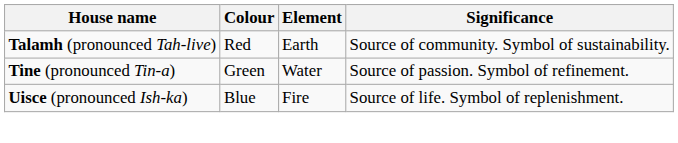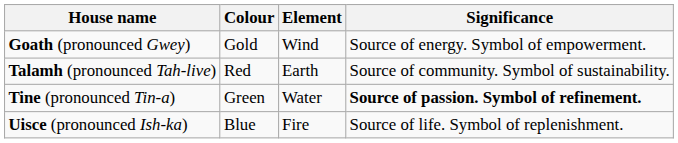 <table class="wikitable" border="1">
 <tr>
 <th>House name</th>
 <th>Colour</th>
 <th>Element</th>
 <th>Significance</th>
+</tr>
+<tr>
+<td><strong>Goath</strong> (pronounced <em>Gwey</em>)</td>
+<td> Gold</td>
+<td>Wind</td>
+<td>Source of energy. Symbol of empowerment.</td>
 </tr>
 <tr>
 <td><strong>Talamh</strong> (pronounced <em>Tah-live</em>)</td>
 <td> Red</td>
 <td>Earth</td>
 <td>Source of community. Symbol of sustainability.</td>
 </tr>
 <tr>
 <td><strong>Tine</strong> (pronounced <em>Tin-a</em>)</td>
 <td> Green</td>
 <td>Water</td>
-<td>Source of passion. Symbol of refinement.</td>
+<td><strong>Source of passion. Symbol of refinement.</strong></td>
 </tr>
 <tr>
 <td><strong>Uisce</strong> (pronounced <em>Ish-ka</em>)</td>
 <td> Blue</td>
 <td>Fire</td>
 <td>Source of life. Symbol of replenishment.</td>
 </tr>
 </table>
